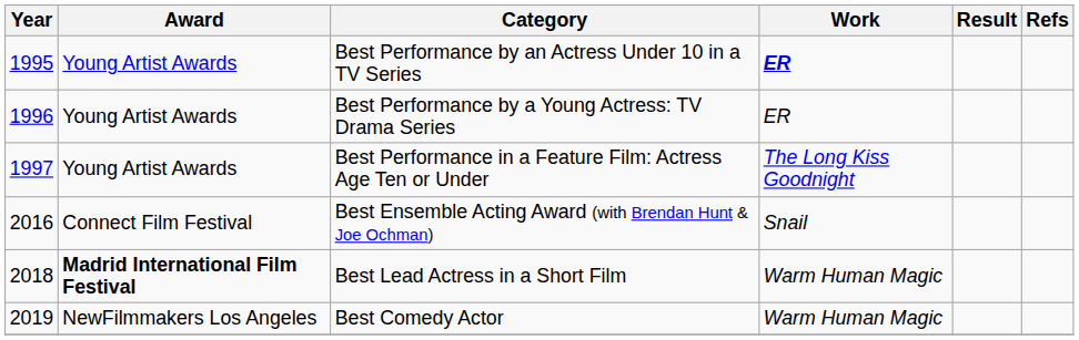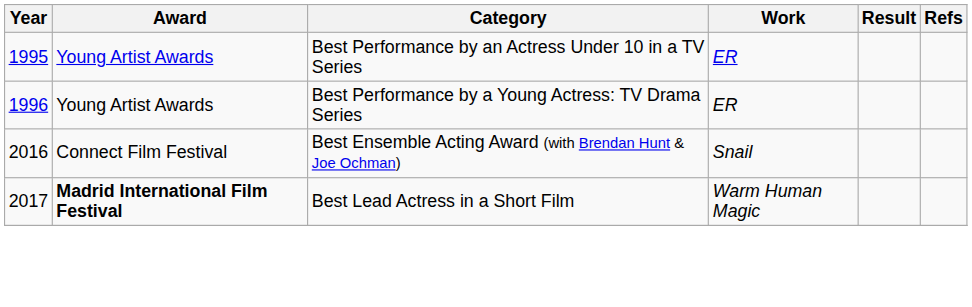 <table class="wikitable sortable plainrowheaders">
 <tr>
 <th>Year</th>
 <th>Award</th>
 <th>Category</th>
 <th>Work</th>
 <th>Result</th>
 <th class="unsortable">Refs</th>
 </tr>
 <tr>
 <td style="text-align:center;"><a href='#'>1995</a></td>
 <td><a href='#'>Young Artist Awards</a></td>
 <td>Best Performance by an Actress Under 10 in a TV Series</td>
-<td><strong><em><a href='#'>ER</a></em></strong></td>
+<td><em><a href='#'>ER</a></em></td>
 <td></td>
 <td style="text-align:center;"></td>
 </tr>
 <tr>
 <td style="text-align:center;"><a href='#'>1996</a></td>
 <td>Young Artist Awards</td>
 <td>Best Performance by a Young Actress: TV Drama Series</td>
 <td><em>ER</em></td>
 <td></td>
 <td style="text-align:center;"></td>
 </tr>
 <tr>
-<td style="text-align:center;"><a href='#'>1997</a></td>
-<td>Young Artist Awards</td>
-<td>Best Performance in a Feature Film: Actress Age Ten or Under</td>
-<td><em><a href='#'>The Long Kiss Goodnight</a></em></td>
-<td></td>
-<td style="text-align:center;"></td>
-</tr>
-<tr>
 <td style="text-align:center;">2016</td>
 <td>Connect Film Festival</td>
 <td>Best Ensemble Acting Award <small>(with <a href='#'>Brendan Hunt</a> & <a href='#'>Joe Ochman</a>)</small></td>
 <td><em>Snail</em></td>
 <td></td>
 <td style="text-align:center;"></td>
 </tr>
 <tr>
-<td style="text-align:center;">2018</td>
+<td style="text-align:center;">2017</td>
 <td><strong>Madrid International Film Festival</strong></td>
 <td>Best Lead Actress in a Short Film</td>
 <td><em>Warm Human Magic</em></td>
 <td></td>
 <td style="text-align:center;"></td>
 </tr>
 <tr>
-<td style="text-align:center;">2019</td>
-<td>NewFilmmakers Los Angeles</td>
-<td>Best Comedy Actor</td>
-<td><em>Warm Human Magic</em></td>
-<td></td>
-<td style="text-align:center;"></td>
-</tr>
-<tr>
 </tr>
 </table>
